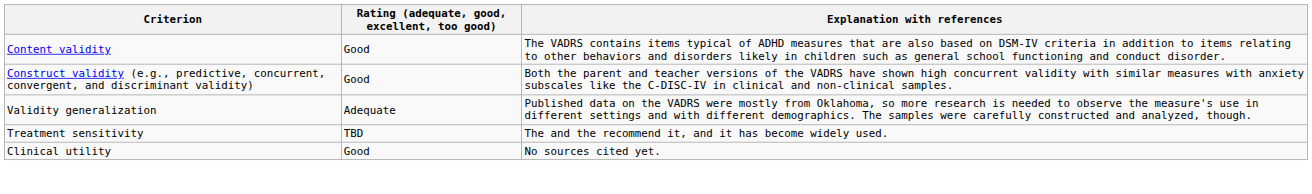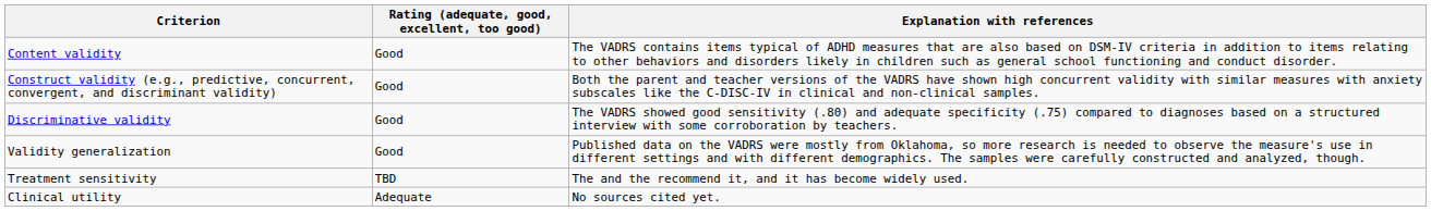 <table class="wikitable">
 <tr>
 <th>Criterion</th>
 <th>Rating (adequate, good, excellent, too good)</th>
 <th>Explanation with references</th>
 </tr>
 <tr>
 <td><a href='#'>Content validity</a></td>
 <td>Good</td>
 <td>The VADRS contains items typical of ADHD measures that are also based on DSM-IV criteria in addition to items relating to other behaviors and disorders likely in children such as general school functioning and conduct disorder.</td>
 </tr>
 <tr>
 <td><a href='#'>Construct validity</a> (e.g., predictive, concurrent, convergent, and discriminant validity)</td>
 <td>Good</td>
 <td>Both the parent and teacher versions of the VADRS have shown high concurrent validity with similar measures with anxiety subscales like the C-DISC-IV in clinical and non-clinical samples.</td>
 </tr>
 <tr>
+<td><a href='#'>Discriminative validity</a></td>
+<td>Good</td>
+<td>The VADRS showed good sensitivity (.80) and adequate specificity (.75) compared to diagnoses based on a structured interview with some corroboration by teachers.</td>
+</tr>
+<tr>
 <td>Validity generalization</td>
-<td>Adequate</td>
+<td>Good</td>
 <td>Published data on the VADRS were mostly from Oklahoma, so more research is needed to observe the measure's use in different settings and with different demographics. The samples were carefully constructed and analyzed, though.</td>
 </tr>
 <tr>
 <td>Treatment sensitivity</td>
 <td>TBD</td>
 <td>The   and the  recommend it, and it has become widely used.</td>
 </tr>
 <tr>
 <td>Clinical utility</td>
-<td>Good</td>
+<td>Adequate</td>
 <td>No sources cited yet.</td>
 </tr>
 </table>
